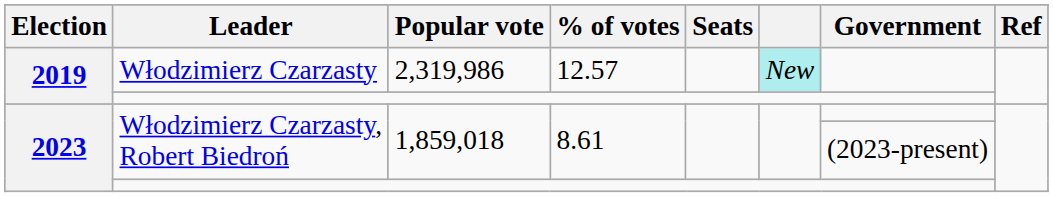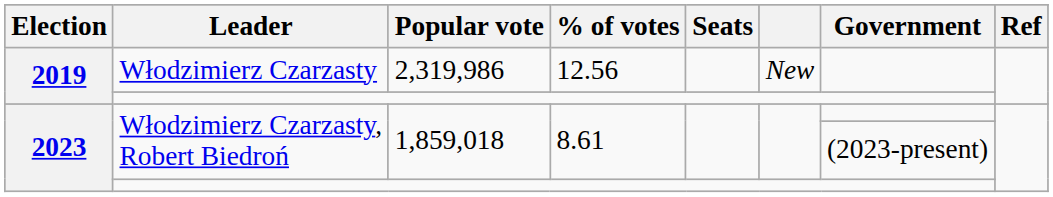 <table class="wikitable col3right col4right">
 <tr>
 <th>Election</th>
 <th>Leader</th>
 <th>Popular vote</th>
 <th>% of votes</th>
 <th>Seats</th>
 <th></th>
 <th>Government</th>
 <th>Ref</th>
 </tr>
 <tr>
 <th rowspan="2"><a href='#'>2019</a></th>
 <td><a href='#'>Włodzimierz Czarzasty</a></td>
 <td>2,319,986<br></td>
-<td>12.57</td>
+<td>12.56</td>
 <td></td>
-<td style="background: paleturquoise;"><em>New</em></td>
+<td><em>New</em></td>
 <td></td>
 <td rowspan="2"></td>
 </tr>
 <tr>
 <td colspan="6"></td>
 </tr>
 <tr>
 <th rowspan="3"><a href='#'>2023</a></th>
 <td rowspan="2"><a href='#'>Włodzimierz Czarzasty</a>,<br><a href='#'>Robert Biedroń</a></td>
 <td rowspan="2">1,859,018<br></td>
 <td rowspan="2">8.61</td>
 <td rowspan="2"></td>
 <td rowspan="2"></td>
 <td></td>
 <td rowspan="3"></td>
 </tr>
 <tr>
 <td> (2023-present)</td>
 </tr>
 <tr>
 <td colspan="6"></td>
 </tr>
 </table>
